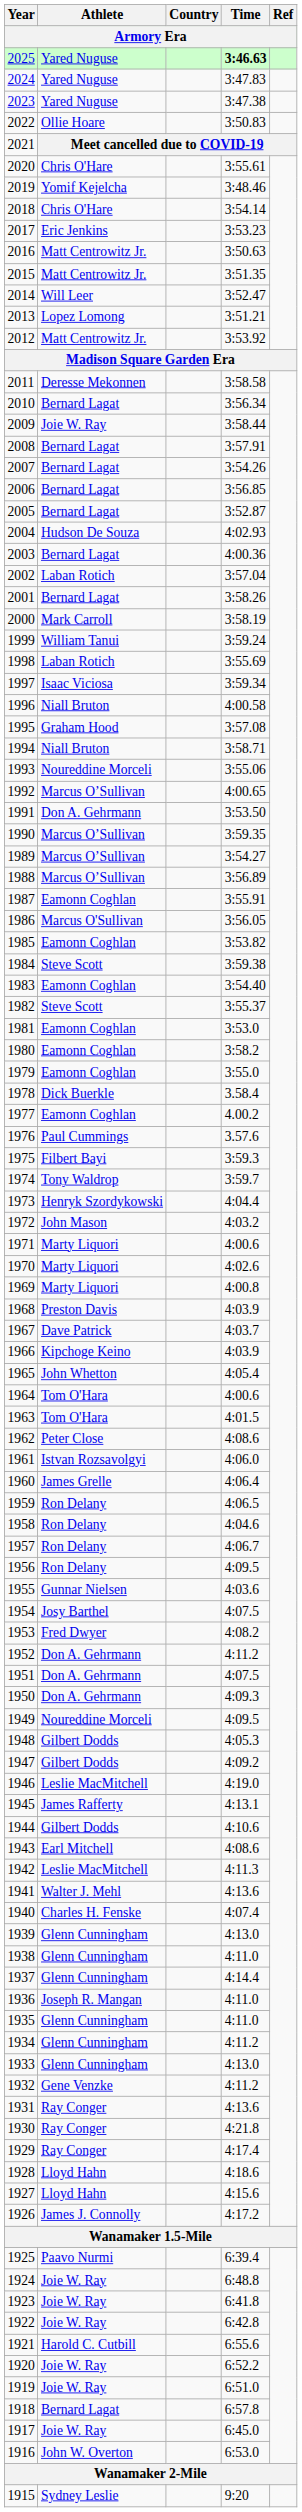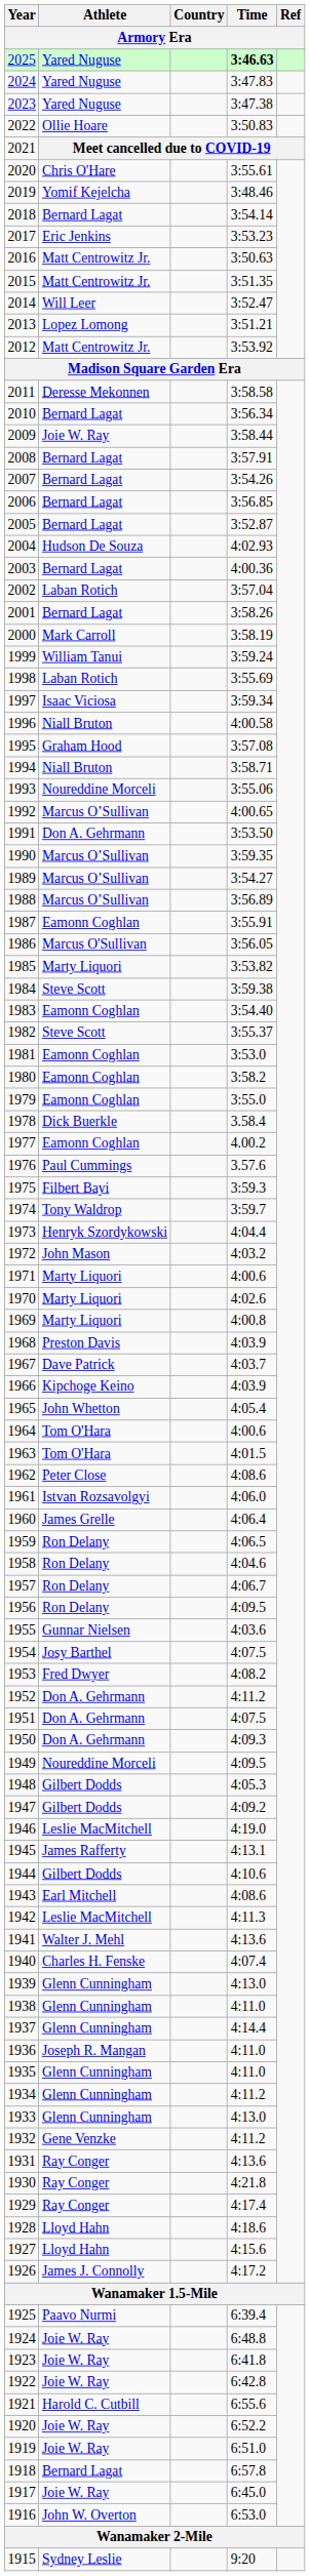 <table class="wikitable">
 <tr>
 <th>Year</th>
 <th>Athlete</th>
 <th>Country</th>
 <th>Time</th>
 <th>Ref</th>
 </tr>
 <tr bgcolor="#CCFFCC">
 <th colspan="5"><a href='#'>Armory</a> Era</th>
 </tr>
 <tr bgcolor="#CCFFCC">
 <td><a href='#'>2025</a></td>
 <td><a href='#'>Yared Nuguse</a></td>
 <td></td>
 <td><strong>3:46.63</strong></td>
 <td></td>
 </tr>
 <tr>
 <td><a href='#'>2024</a></td>
 <td><a href='#'>Yared Nuguse</a></td>
 <td></td>
 <td>3:47.83</td>
 <td></td>
 </tr>
 <tr>
 <td><a href='#'>2023</a></td>
 <td><a href='#'>Yared Nuguse</a></td>
 <td></td>
 <td>3:47.38</td>
 <td></td>
 </tr>
 <tr>
 <td>2022</td>
 <td><a href='#'>Ollie Hoare</a></td>
 <td></td>
 <td>3:50.83</td>
 <td></td>
 </tr>
 <tr>
 <td>2021</td>
 <th colspan="4"><strong>Meet cancelled due to <a href='#'>COVID-19</a></strong></th>
 </tr>
 <tr>
 <td>2020</td>
 <td><a href='#'>Chris O'Hare</a></td>
 <td></td>
 <td>3:55.61</td>
 <td rowspan="9"></td>
 </tr>
 <tr>
 <td>2019</td>
 <td><a href='#'>Yomif Kejelcha</a></td>
 <td></td>
 <td>3:48.46</td>
 </tr>
 <tr>
 <td>2018</td>
-<td><a href='#'>Chris O'Hare</a></td>
+<td><a href='#'>Bernard Lagat</a></td>
 <td></td>
 <td>3:54.14</td>
 </tr>
 <tr>
 <td>2017</td>
 <td><a href='#'>Eric Jenkins</a></td>
 <td></td>
 <td>3:53.23</td>
 </tr>
 <tr>
 <td>2016</td>
 <td><a href='#'>Matt Centrowitz Jr.</a></td>
 <td></td>
 <td>3:50.63</td>
 </tr>
 <tr>
 <td>2015</td>
 <td><a href='#'>Matt Centrowitz Jr.</a></td>
 <td></td>
 <td>3:51.35</td>
 </tr>
 <tr>
 <td>2014</td>
 <td><a href='#'>Will Leer</a></td>
 <td></td>
 <td>3:52.47</td>
 </tr>
 <tr>
 <td>2013</td>
 <td><a href='#'>Lopez Lomong</a></td>
 <td></td>
 <td>3:51.21</td>
 </tr>
 <tr>
 <td>2012</td>
 <td><a href='#'>Matt Centrowitz Jr.</a></td>
 <td></td>
 <td>3:53.92</td>
 </tr>
 <tr>
 <th colspan="5"><a href='#'>Madison Square Garden</a> Era</th>
 </tr>
 <tr>
 <td>2011</td>
 <td><a href='#'>Deresse Mekonnen</a></td>
 <td></td>
 <td>3:58.58</td>
 <td rowspan="86"></td>
 </tr>
 <tr>
 <td>2010</td>
 <td><a href='#'>Bernard Lagat</a></td>
 <td></td>
 <td>3:56.34</td>
 </tr>
 <tr>
 <td>2009</td>
 <td><a href='#'>Joie W. Ray</a></td>
 <td></td>
 <td>3:58.44</td>
 </tr>
 <tr>
 <td>2008</td>
 <td><a href='#'>Bernard Lagat</a></td>
 <td></td>
 <td>3:57.91</td>
 </tr>
 <tr>
 <td>2007</td>
 <td><a href='#'>Bernard Lagat</a></td>
 <td></td>
 <td>3:54.26</td>
 </tr>
 <tr>
 <td>2006</td>
 <td><a href='#'>Bernard Lagat</a></td>
 <td></td>
 <td>3:56.85</td>
 </tr>
 <tr>
 <td>2005</td>
 <td><a href='#'>Bernard Lagat</a></td>
 <td></td>
 <td>3:52.87</td>
 </tr>
 <tr>
 <td>2004</td>
 <td><a href='#'>Hudson De Souza</a></td>
 <td></td>
 <td>4:02.93</td>
 </tr>
 <tr>
 <td>2003</td>
 <td><a href='#'>Bernard Lagat</a></td>
 <td></td>
 <td>4:00.36</td>
 </tr>
 <tr>
 <td>2002</td>
 <td><a href='#'>Laban Rotich</a></td>
 <td></td>
 <td>3:57.04</td>
 </tr>
 <tr>
 <td>2001</td>
 <td><a href='#'>Bernard Lagat</a></td>
 <td></td>
 <td>3:58.26</td>
 </tr>
 <tr>
 <td>2000</td>
 <td><a href='#'>Mark Carroll</a></td>
 <td></td>
 <td>3:58.19</td>
 </tr>
 <tr>
 <td>1999</td>
 <td><a href='#'>William Tanui</a></td>
 <td></td>
 <td>3:59.24</td>
 </tr>
 <tr>
 <td>1998</td>
 <td><a href='#'>Laban Rotich</a></td>
 <td></td>
 <td>3:55.69</td>
 </tr>
 <tr>
 <td>1997</td>
 <td><a href='#'>Isaac Viciosa</a></td>
 <td></td>
 <td>3:59.34</td>
 </tr>
 <tr>
 <td>1996</td>
 <td><a href='#'>Niall Bruton</a></td>
 <td></td>
 <td>4:00.58</td>
 </tr>
 <tr>
 <td>1995</td>
 <td><a href='#'>Graham Hood</a></td>
 <td></td>
 <td>3:57.08</td>
 </tr>
 <tr>
 <td>1994</td>
 <td><a href='#'>Niall Bruton</a></td>
 <td></td>
 <td>3:58.71</td>
 </tr>
 <tr>
 <td>1993</td>
 <td><a href='#'>Noureddine Morceli</a></td>
 <td></td>
 <td>3:55.06</td>
 </tr>
 <tr>
 <td>1992</td>
 <td><a href='#'>Marcus O’Sullivan</a></td>
 <td></td>
 <td>4:00.65</td>
 </tr>
 <tr>
 <td>1991</td>
 <td><a href='#'>Don A. Gehrmann</a></td>
 <td></td>
 <td>3:53.50</td>
 </tr>
 <tr>
 <td>1990</td>
 <td><a href='#'>Marcus O’Sullivan</a></td>
 <td></td>
 <td>3:59.35</td>
 </tr>
 <tr>
 <td>1989</td>
 <td><a href='#'>Marcus O’Sullivan</a></td>
 <td></td>
 <td>3:54.27</td>
 </tr>
 <tr>
 <td>1988</td>
 <td><a href='#'>Marcus O’Sullivan</a></td>
 <td></td>
 <td>3:56.89</td>
 </tr>
 <tr>
 <td>1987</td>
 <td><a href='#'>Eamonn Coghlan</a></td>
 <td></td>
 <td>3:55.91</td>
 </tr>
 <tr>
 <td>1986</td>
 <td><a href='#'>Marcus O'Sullivan</a></td>
 <td></td>
 <td>3:56.05</td>
 </tr>
 <tr>
 <td>1985</td>
-<td><a href='#'>Eamonn Coghlan</a></td>
+<td><a href='#'>Marty Liquori</a></td>
 <td></td>
 <td>3:53.82</td>
 </tr>
 <tr>
 <td>1984</td>
 <td><a href='#'>Steve Scott</a></td>
 <td></td>
 <td>3:59.38</td>
 </tr>
 <tr>
 <td>1983</td>
 <td><a href='#'>Eamonn Coghlan</a></td>
 <td></td>
 <td>3:54.40</td>
 </tr>
 <tr>
 <td>1982</td>
 <td><a href='#'>Steve Scott</a></td>
 <td></td>
 <td>3:55.37</td>
 </tr>
 <tr>
 <td>1981</td>
 <td><a href='#'>Eamonn Coghlan</a></td>
 <td></td>
 <td>3:53.0</td>
 </tr>
 <tr>
 <td>1980</td>
 <td><a href='#'>Eamonn Coghlan</a></td>
 <td></td>
 <td>3:58.2</td>
 </tr>
 <tr>
 <td>1979</td>
 <td><a href='#'>Eamonn Coghlan</a></td>
 <td></td>
 <td>3:55.0</td>
 </tr>
 <tr>
 <td>1978</td>
 <td><a href='#'>Dick Buerkle</a></td>
 <td></td>
 <td>3.58.4</td>
 </tr>
 <tr>
 <td>1977</td>
 <td><a href='#'>Eamonn Coghlan</a></td>
 <td></td>
 <td>4.00.2</td>
 </tr>
 <tr>
 <td>1976</td>
 <td><a href='#'>Paul Cummings</a></td>
 <td></td>
 <td>3.57.6</td>
 </tr>
 <tr>
 <td>1975</td>
 <td><a href='#'>Filbert Bayi</a></td>
 <td></td>
 <td>3:59.3</td>
 </tr>
 <tr>
 <td>1974</td>
 <td><a href='#'>Tony Waldrop</a></td>
 <td></td>
 <td>3:59.7</td>
 </tr>
 <tr>
 <td>1973</td>
 <td><a href='#'>Henryk Szordykowski</a></td>
 <td></td>
 <td>4:04.4</td>
 </tr>
 <tr>
 <td>1972</td>
 <td><a href='#'>John Mason</a></td>
 <td></td>
 <td>4:03.2</td>
 </tr>
 <tr>
 <td>1971</td>
 <td><a href='#'>Marty Liquori</a></td>
 <td></td>
 <td>4:00.6</td>
 </tr>
 <tr>
 <td>1970</td>
 <td><a href='#'>Marty Liquori</a></td>
 <td></td>
 <td>4:02.6</td>
 </tr>
 <tr>
 <td>1969</td>
 <td><a href='#'>Marty Liquori</a></td>
 <td></td>
 <td>4:00.8</td>
 </tr>
 <tr>
 <td>1968</td>
 <td><a href='#'>Preston Davis</a></td>
 <td></td>
 <td>4:03.9</td>
 </tr>
 <tr>
 <td>1967</td>
 <td><a href='#'>Dave Patrick</a></td>
 <td></td>
 <td>4:03.7</td>
 </tr>
 <tr>
 <td>1966</td>
 <td><a href='#'>Kipchoge Keino</a></td>
 <td></td>
 <td>4:03.9</td>
 </tr>
 <tr>
 <td>1965</td>
 <td><a href='#'>John Whetton</a></td>
 <td></td>
 <td>4:05.4</td>
 </tr>
 <tr>
 <td>1964</td>
 <td><a href='#'>Tom O'Hara</a></td>
 <td></td>
 <td>4:00.6</td>
 </tr>
 <tr>
 <td>1963</td>
 <td><a href='#'>Tom O'Hara</a></td>
 <td></td>
 <td>4:01.5</td>
 </tr>
 <tr>
 <td>1962</td>
 <td><a href='#'>Peter Close</a></td>
 <td></td>
 <td>4:08.6</td>
 </tr>
 <tr>
 <td>1961</td>
 <td><a href='#'>Istvan Rozsavolgyi</a></td>
 <td></td>
 <td>4:06.0</td>
 </tr>
 <tr>
 <td>1960</td>
 <td><a href='#'>James Grelle</a></td>
 <td></td>
 <td>4:06.4</td>
 </tr>
 <tr>
 <td>1959</td>
 <td><a href='#'>Ron Delany</a></td>
 <td></td>
 <td>4:06.5</td>
 </tr>
 <tr>
 <td>1958</td>
 <td><a href='#'>Ron Delany</a></td>
 <td></td>
 <td>4:04.6</td>
 </tr>
 <tr>
 <td>1957</td>
 <td><a href='#'>Ron Delany</a></td>
 <td></td>
 <td>4:06.7</td>
 </tr>
 <tr>
 <td>1956</td>
 <td><a href='#'>Ron Delany</a></td>
 <td></td>
 <td>4:09.5</td>
 </tr>
 <tr>
 <td>1955</td>
 <td><a href='#'>Gunnar Nielsen</a></td>
 <td></td>
 <td>4:03.6</td>
 </tr>
 <tr>
 <td>1954</td>
 <td><a href='#'>Josy Barthel</a></td>
 <td></td>
 <td>4:07.5</td>
 </tr>
 <tr>
 <td>1953</td>
 <td><a href='#'>Fred Dwyer</a></td>
 <td></td>
 <td>4:08.2</td>
 </tr>
 <tr>
 <td>1952</td>
 <td><a href='#'>Don A. Gehrmann</a></td>
 <td></td>
 <td>4:11.2</td>
 </tr>
 <tr>
 <td>1951</td>
 <td><a href='#'>Don A. Gehrmann</a></td>
 <td></td>
 <td>4:07.5</td>
 </tr>
 <tr>
 <td>1950</td>
 <td><a href='#'>Don A. Gehrmann</a></td>
 <td></td>
 <td>4:09.3</td>
 </tr>
 <tr>
 <td>1949</td>
 <td><a href='#'>Noureddine Morceli</a></td>
 <td></td>
 <td>4:09.5</td>
 </tr>
 <tr>
 <td>1948</td>
 <td><a href='#'>Gilbert Dodds</a></td>
 <td></td>
 <td>4:05.3</td>
 </tr>
 <tr>
 <td>1947</td>
 <td><a href='#'>Gilbert Dodds</a></td>
 <td></td>
 <td>4:09.2</td>
 </tr>
 <tr>
 <td>1946</td>
 <td><a href='#'>Leslie MacMitchell</a></td>
 <td></td>
 <td>4:19.0</td>
 </tr>
 <tr>
 <td>1945</td>
 <td><a href='#'>James Rafferty</a></td>
 <td></td>
 <td>4:13.1</td>
 </tr>
 <tr>
 <td>1944</td>
 <td><a href='#'>Gilbert Dodds</a></td>
 <td></td>
 <td>4:10.6</td>
 </tr>
 <tr>
 <td>1943</td>
 <td><a href='#'>Earl Mitchell</a></td>
 <td></td>
 <td>4:08.6</td>
 </tr>
 <tr>
 <td>1942</td>
 <td><a href='#'>Leslie MacMitchell</a></td>
 <td></td>
 <td>4:11.3</td>
 </tr>
 <tr>
 <td>1941</td>
 <td><a href='#'>Walter J. Mehl</a></td>
 <td></td>
 <td>4:13.6</td>
 </tr>
 <tr>
 <td>1940</td>
 <td><a href='#'>Charles H. Fenske</a></td>
 <td></td>
 <td>4:07.4</td>
 </tr>
 <tr>
 <td>1939</td>
 <td><a href='#'>Glenn Cunningham</a></td>
 <td></td>
 <td>4:13.0</td>
 </tr>
 <tr>
 <td>1938</td>
 <td><a href='#'>Glenn Cunningham</a></td>
 <td></td>
 <td>4:11.0</td>
 </tr>
 <tr>
 <td>1937</td>
 <td><a href='#'>Glenn Cunningham</a></td>
 <td></td>
 <td>4:14.4</td>
 </tr>
 <tr>
 <td>1936</td>
 <td><a href='#'>Joseph R. Mangan</a></td>
 <td></td>
 <td>4:11.0</td>
 </tr>
 <tr>
 <td>1935</td>
 <td><a href='#'>Glenn Cunningham</a></td>
 <td></td>
 <td>4:11.0</td>
 </tr>
 <tr>
 <td>1934</td>
 <td><a href='#'>Glenn Cunningham</a></td>
 <td></td>
 <td>4:11.2</td>
 </tr>
 <tr>
 <td>1933</td>
 <td><a href='#'>Glenn Cunningham</a></td>
 <td></td>
 <td>4:13.0</td>
 </tr>
 <tr>
 <td>1932</td>
 <td><a href='#'>Gene Venzke</a></td>
 <td></td>
 <td>4:11.2</td>
 </tr>
 <tr>
 <td>1931</td>
 <td><a href='#'>Ray Conger</a></td>
 <td></td>
 <td>4:13.6</td>
 </tr>
 <tr>
 <td>1930</td>
 <td><a href='#'>Ray Conger</a></td>
 <td></td>
 <td>4:21.8</td>
 </tr>
 <tr>
 <td>1929</td>
 <td><a href='#'>Ray Conger</a></td>
 <td></td>
 <td>4:17.4</td>
 </tr>
 <tr>
 <td>1928</td>
 <td><a href='#'>Lloyd Hahn</a></td>
 <td></td>
 <td>4:18.6</td>
 </tr>
 <tr>
 <td>1927</td>
 <td><a href='#'>Lloyd Hahn</a></td>
 <td></td>
 <td>4:15.6</td>
 </tr>
 <tr>
 <td>1926</td>
 <td><a href='#'>James J. Connolly</a></td>
 <td></td>
 <td>4:17.2</td>
 </tr>
 <tr>
 <th colspan="5">Wanamaker 1.5-Mile</th>
 </tr>
 <tr>
 <td>1925</td>
 <td><a href='#'>Paavo Nurmi</a></td>
 <td></td>
 <td>6:39.4</td>
 <td rowspan="10"></td>
 </tr>
 <tr>
 <td>1924</td>
 <td><a href='#'>Joie W. Ray</a></td>
 <td></td>
 <td>6:48.8</td>
 </tr>
 <tr>
 <td>1923</td>
 <td><a href='#'>Joie W. Ray</a></td>
 <td></td>
 <td>6:41.8</td>
 </tr>
 <tr>
 <td>1922</td>
 <td><a href='#'>Joie W. Ray</a></td>
 <td></td>
 <td>6:42.8</td>
 </tr>
 <tr>
 <td>1921</td>
 <td><a href='#'>Harold C. Cutbill</a></td>
 <td></td>
 <td>6:55.6</td>
 </tr>
 <tr>
 <td>1920</td>
 <td><a href='#'>Joie W. Ray</a></td>
 <td></td>
 <td>6:52.2</td>
 </tr>
 <tr>
 <td>1919</td>
 <td><a href='#'>Joie W. Ray</a></td>
 <td></td>
 <td>6:51.0</td>
 </tr>
 <tr>
 <td>1918</td>
 <td><a href='#'>Bernard Lagat</a></td>
 <td></td>
 <td>6:57.8</td>
 </tr>
 <tr>
 <td>1917</td>
 <td><a href='#'>Joie W. Ray</a></td>
 <td></td>
 <td>6:45.0</td>
 </tr>
 <tr>
 <td>1916</td>
 <td><a href='#'>John W. Overton</a></td>
 <td></td>
 <td>6:53.0</td>
 </tr>
 <tr>
 <th colspan="5">Wanamaker 2-Mile</th>
 </tr>
 <tr>
 <td>1915</td>
 <td><a href='#'>Sydney Leslie</a></td>
 <td></td>
 <td>9:20</td>
 <td></td>
 </tr>
 </table>
